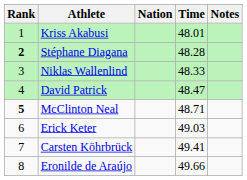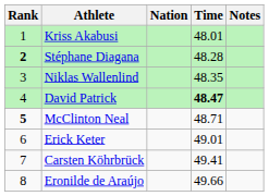 <table class="wikitable sortable" style="text-align:center">
 <tr>
 <th>Rank</th>
 <th>Athlete</th>
 <th>Nation</th>
 <th>Time</th>
 <th>Notes</th>
 </tr>
 <tr style="background:#bbf3bb;">
 <td>1</td>
 <td align=left><a href='#'>Kriss Akabusi</a></td>
 <td align=left></td>
 <td>48.01</td>
 <td></td>
 </tr>
 <tr style="background:#bbf3bb;">
 <td><strong>2</strong></td>
 <td align=left><a href='#'>Stéphane Diagana</a></td>
 <td align=left></td>
 <td>48.28</td>
 <td></td>
 </tr>
 <tr style="background:#bbf3bb;">
 <td>3</td>
 <td align=left><a href='#'>Niklas Wallenlind</a></td>
 <td align=left></td>
-<td>48.33</td>
+<td>48.35</td>
 <td></td>
 </tr>
 <tr style="background:#bbf3bb;">
 <td>4</td>
 <td align=left><a href='#'>David Patrick</a></td>
 <td align=left></td>
-<td>48.47</td>
+<td><strong>48.47</strong></td>
 <td></td>
 </tr>
 <tr>
 <td><strong>5</strong></td>
 <td align=left><a href='#'>McClinton Neal</a></td>
 <td align=left></td>
 <td>48.71</td>
 <td></td>
 </tr>
 <tr>
 <td>6</td>
 <td align=left><a href='#'>Erick Keter</a></td>
 <td align=left></td>
-<td>49.03</td>
+<td>49.01</td>
 <td></td>
 </tr>
 <tr>
 <td>7</td>
 <td align=left><a href='#'>Carsten Köhrbrück</a></td>
 <td align=left></td>
 <td>49.41</td>
 <td></td>
 </tr>
 <tr>
 <td>8</td>
 <td align=left><a href='#'>Eronilde de Araújo</a></td>
 <td align=left></td>
 <td>49.66</td>
 <td></td>
 </tr>
 </table>
